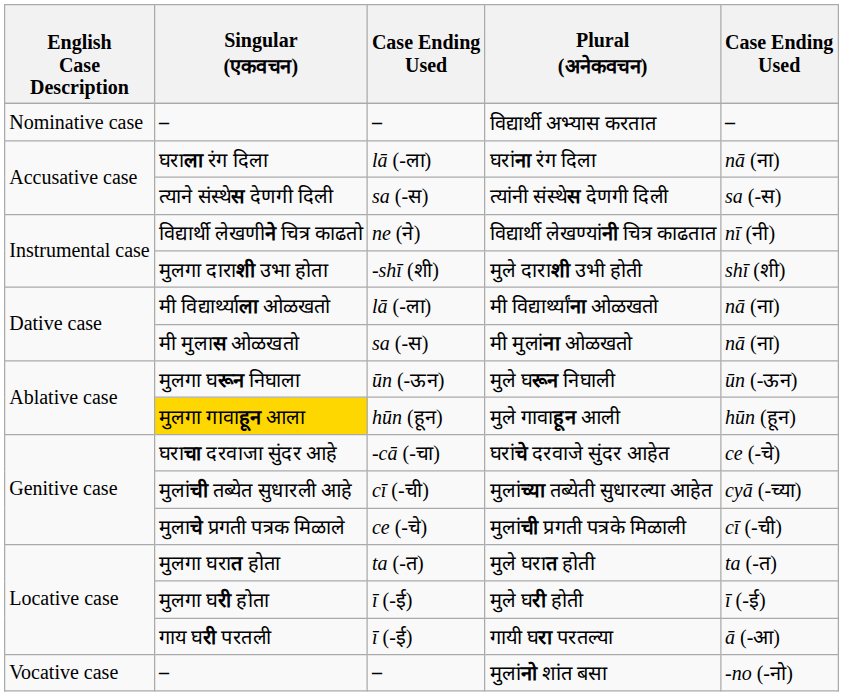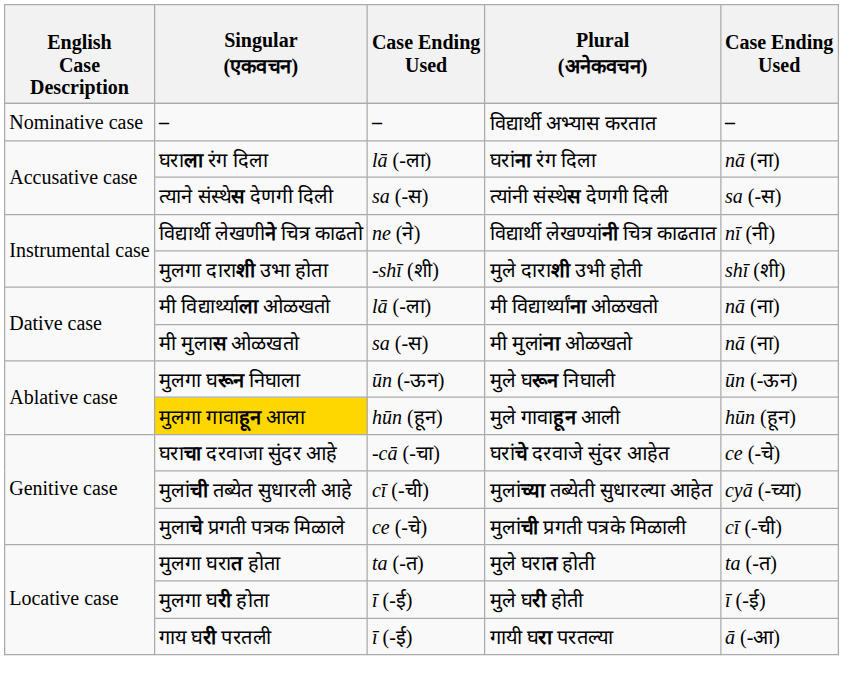 <table class="wikitable">
 <tr Vibhkati pratyaya>
 <th><br>English<br>Case<br>Description</th>
 <th>Singular<br>(एकवचन)</th>
 <th>Case Ending<br>Used</th>
 <th>Plural<br>(अनेकवचन)</th>
 <th>Case Ending<br>Used</th>
 </tr>
 <tr>
 </tr>
 <tr>
 <td>Nominative case</td>
 <td><strong>–</strong></td>
 <td><strong>–</strong></td>
 <td>विद्यार्थी अभ्यास करतात</td>
 <td><strong>–</strong></td>
 </tr>
 <tr>
 <td rowspan="2">Accusative case</td>
 <td>घरा<strong>ला</strong> रंग दिला</td>
 <td><em>lā</em> (-ला)</td>
 <td>घरां<strong>ना</strong> रंग दिला</td>
 <td><em>nā</em> (ना)</td>
 </tr>
 <tr>
 <td>त्याने संस्थे<strong>स</strong> देणगी दिली</td>
 <td><em>sa</em> (-स)</td>
 <td>त्यांनी संस्थे<strong>स</strong> देणगी दिली</td>
 <td><em>sa</em> (-स)</td>
 </tr>
 <tr>
 <td rowspan="2">Instrumental case</td>
 <td>विद्यार्थी लेखणी<strong>ने</strong> चित्र काढतो</td>
 <td><em>ne</em> (ने)</td>
 <td>विद्यार्थी लेखण्यां<strong>नी</strong> चित्र काढतात</td>
 <td><em>nī</em> (नी)</td>
 </tr>
 <tr>
 <td>मुलगा दारा<strong>शी</strong> उभा होता</td>
 <td><em>-shī</em> (शी)</td>
 <td>मुले दारा<strong>शी</strong> उभी होती</td>
 <td><em>shī</em> (शी)</td>
 </tr>
 <tr>
 <td rowspan="2">Dative case</td>
 <td>मी विद्यार्थ्या<strong>ला</strong> ओळखतो</td>
 <td><em>lā</em> (-ला)</td>
 <td>मी विद्यार्थ्यां<strong>ना</strong> ओळखतो</td>
 <td><em>nā</em> (ना)</td>
 </tr>
 <tr>
 <td>मी मुला<strong>स</strong> ओळखतो</td>
 <td><em>sa</em> (-स)</td>
 <td>मी मुलां<strong>ना</strong> ओळखतो</td>
 <td><em>nā</em> (ना)</td>
 </tr>
 <tr>
 <td rowspan="2">Ablative case</td>
 <td>मुलगा घ<strong>रून</strong> निघाला</td>
 <td><em>ūn</em> (-ऊन)</td>
 <td>मुले घ<strong>रून</strong> निघाली</td>
 <td><em>ūn</em> (-ऊन)</td>
 </tr>
 <tr>
 <td style="background: gold;">मुलगा गावा<strong>हून</strong> आला</td>
 <td><em>hūn</em> (हून)</td>
 <td>मुले गावा<strong>हून</strong> आली</td>
 <td><em>hūn</em> (हून)</td>
 </tr>
 <tr>
 <td rowspan="3">Genitive case</td>
 <td>घरा<strong>चा</strong> दरवाजा सुंदर आहे</td>
 <td><em>-cā</em> (-चा)</td>
 <td>घरां<strong>चे</strong> दरवाजे सुंदर आहेत</td>
 <td><em>ce</em> (-चे)</td>
 </tr>
 <tr>
 <td>मुलां<strong>ची</strong> तब्येत सुधारली आहे</td>
 <td><em>cī</em> (-ची)</td>
 <td>मुलां<strong>च्या</strong> तब्येती सुधारल्या आहेत</td>
 <td><em>cyā</em> (-च्या)</td>
 </tr>
 <tr>
 <td>मुला<strong>चे</strong> प्रगती पत्रक मिळाले</td>
 <td><em>ce</em> (-चे)</td>
 <td>मुलां<strong>ची</strong> प्रगती पत्रके मिळाली</td>
 <td><em>cī</em> (-ची)</td>
 </tr>
 <tr>
 <td rowspan="3">Locative case</td>
 <td>मुलगा घरा<strong>त</strong> होता</td>
 <td><em>ta</em> (-त)</td>
 <td>मुले घरा<strong>त</strong> होती</td>
 <td><em>ta</em> (-त)</td>
 </tr>
 <tr>
 <td>मुलगा घ<strong>री</strong> होता</td>
 <td><em>ī</em> (-ई)</td>
 <td>मुले घ<strong>री</strong> होती</td>
 <td><em>ī</em> (-ई)</td>
 </tr>
 <tr>
 <td>गाय घ<strong>री</strong> परतली</td>
 <td><em>ī</em> (-ई)</td>
 <td>गायी घ<strong>रा</strong> परतल्या</td>
 <td><em>ā</em> (-आ)</td>
 </tr>
-<tr>
-<td>Vocative case</td>
-<td><strong>–</strong></td>
-<td><strong>–</strong></td>
-<td>मुलां<strong>नो</strong> शांत बसा</td>
-<td><em>-no</em> (-नो)</td>
-</tr>
 </table>
